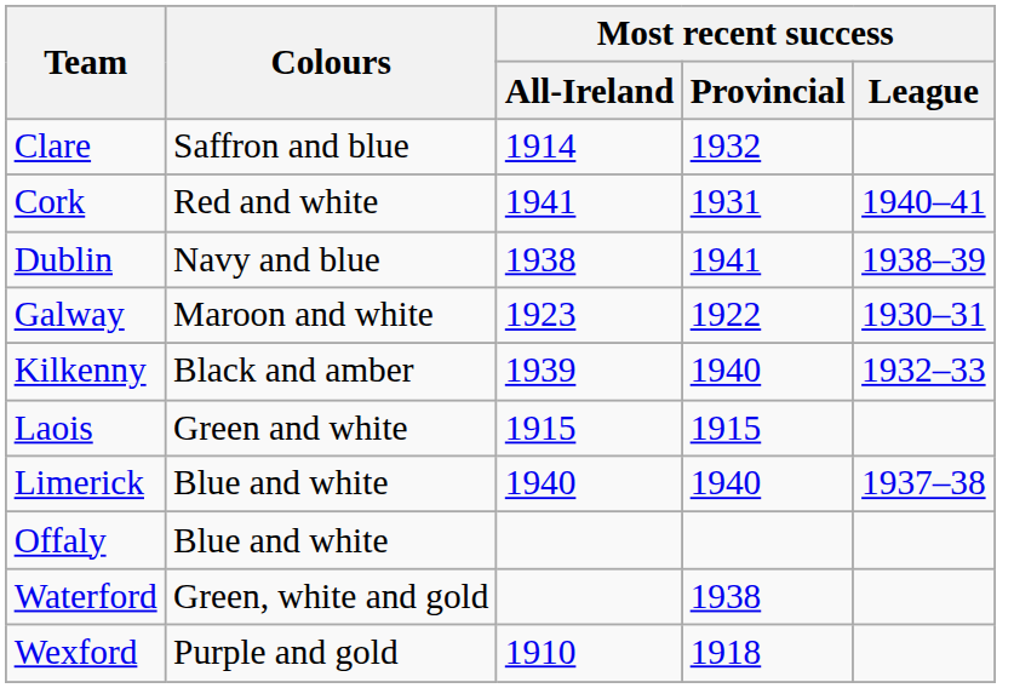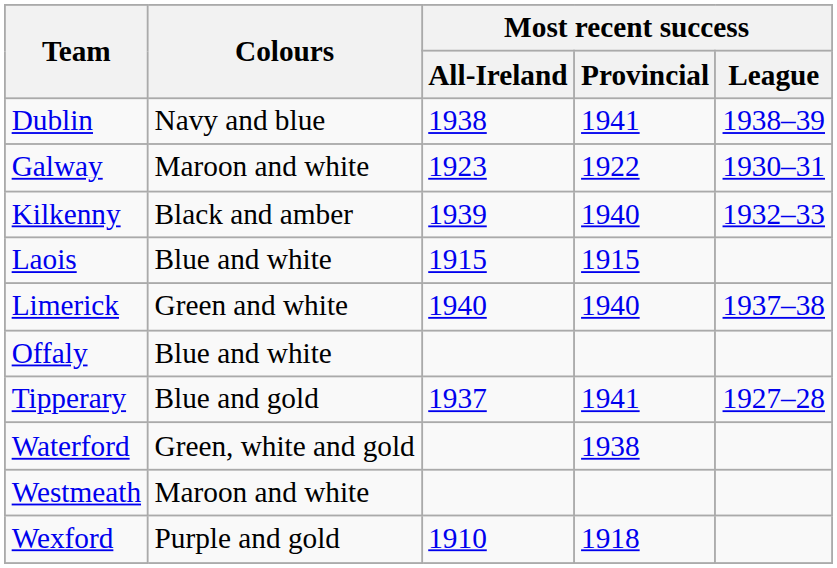 <table class="wikitable">
 <tr>
 <th rowspan="2">Team</th>
 <th rowspan="2">Colours</th>
 <th colspan="3">Most recent success</th>
 </tr>
 <tr>
 <th>All-Ireland</th>
 <th>Provincial</th>
 <th>League</th>
-</tr>
-<tr>
-<td><a href='#'>Clare</a></td>
-<td>Saffron and blue</td>
-<td><a href='#'>1914</a></td>
-<td><a href='#'>1932</a></td>
-<td></td>
-</tr>
-<tr>
-<td><a href='#'>Cork</a></td>
-<td>Red and white</td>
-<td><a href='#'>1941</a></td>
-<td><a href='#'>1931</a></td>
-<td><a href='#'>1940–41</a></td>
 </tr>
 <tr>
 <td><a href='#'>Dublin</a></td>
 <td>Navy and blue</td>
 <td><a href='#'>1938</a></td>
 <td><a href='#'>1941</a></td>
 <td><a href='#'>1938–39</a></td>
 </tr>
 <tr>
 <td><a href='#'>Galway</a></td>
 <td>Maroon and white</td>
 <td><a href='#'>1923</a></td>
 <td><a href='#'>1922</a></td>
 <td><a href='#'>1930–31</a></td>
 </tr>
 <tr>
 <td><a href='#'>Kilkenny</a></td>
 <td>Black and amber</td>
 <td><a href='#'>1939</a></td>
 <td><a href='#'>1940</a></td>
 <td><a href='#'>1932–33</a></td>
 </tr>
 <tr>
 <td><a href='#'>Laois</a></td>
-<td>Green and white</td>
+<td>Blue and white</td>
 <td><a href='#'>1915</a></td>
 <td><a href='#'>1915</a></td>
 <td></td>
 </tr>
 <tr>
 <td><a href='#'>Limerick</a></td>
-<td>Blue and white</td>
+<td>Green and white</td>
 <td><a href='#'>1940</a></td>
 <td><a href='#'>1940</a></td>
 <td><a href='#'>1937–38</a></td>
 </tr>
 <tr>
 <td><a href='#'>Offaly</a></td>
 <td>Blue and white</td>
 <td></td>
 <td></td>
 <td></td>
 </tr>
 <tr>
+<td><a href='#'>Tipperary</a></td>
+<td>Blue and gold</td>
+<td><a href='#'>1937</a></td>
+<td><a href='#'>1941</a></td>
+<td><a href='#'>1927–28</a></td>
+</tr>
+<tr>
 <td><a href='#'>Waterford</a></td>
 <td>Green, white and gold</td>
 <td></td>
 <td><a href='#'>1938</a></td>
+<td></td>
+</tr>
+<tr>
+<td><a href='#'>Westmeath</a></td>
+<td>Maroon and white</td>
+<td></td>
+<td></td>
 <td></td>
 </tr>
 <tr>
 <td><a href='#'>Wexford</a></td>
 <td>Purple and gold</td>
 <td><a href='#'>1910</a></td>
 <td><a href='#'>1918</a></td>
 <td></td>
 </tr>
 </table>
